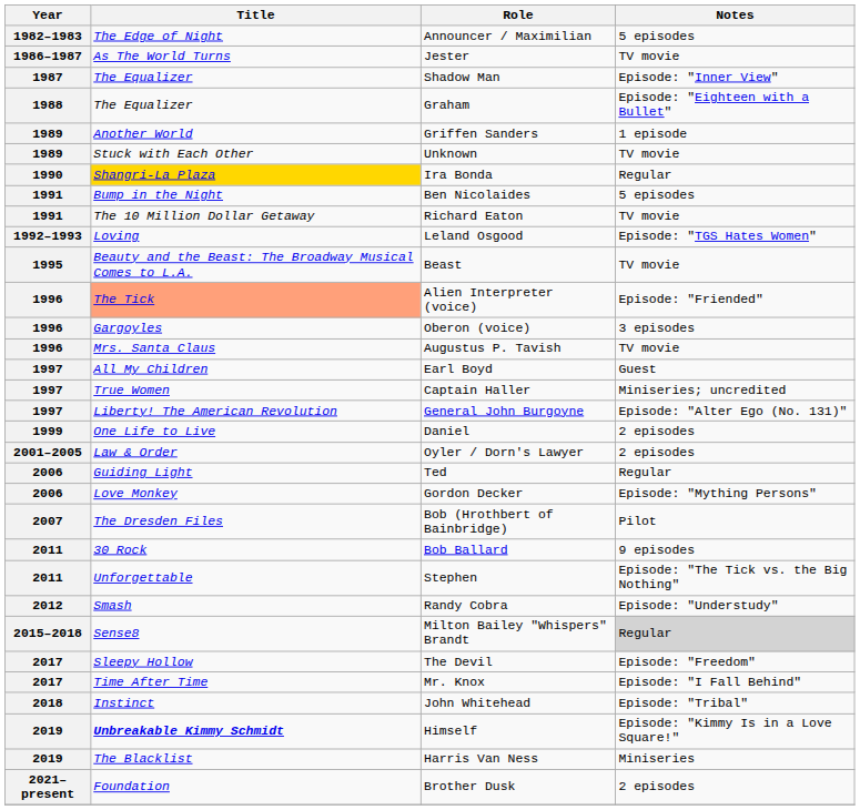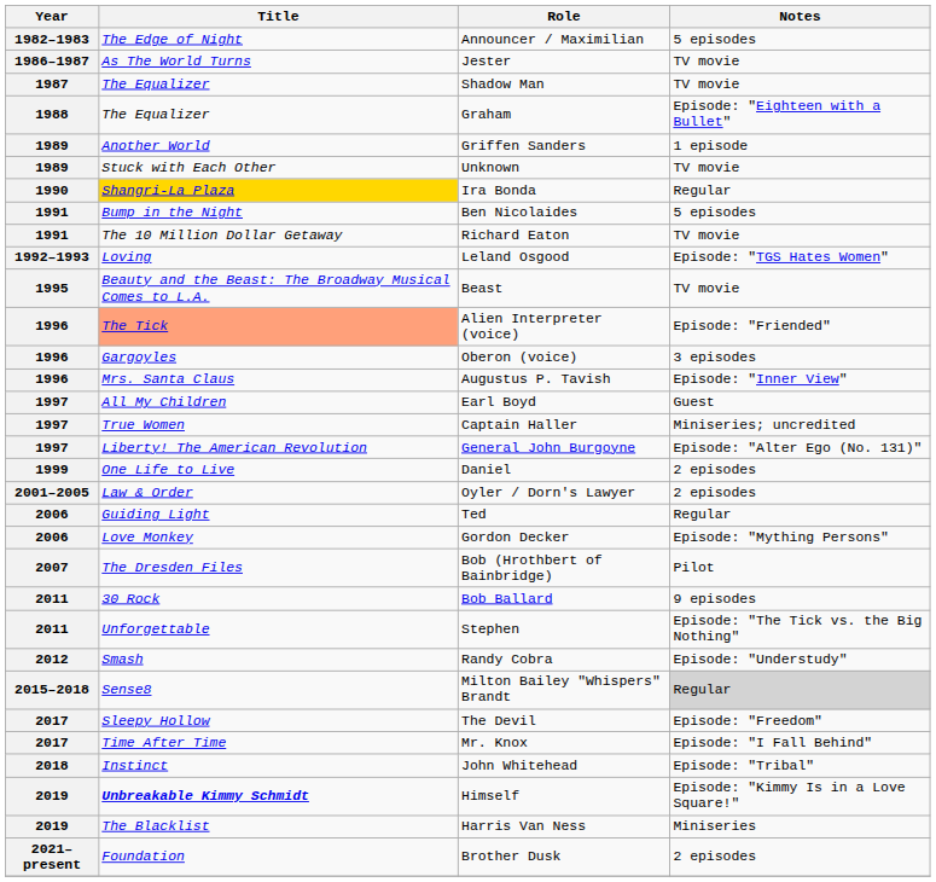 <table class="wikitable sortable plainrowheaders">
 <tr>
 <th scope="col">Year</th>
 <th scope="col">Title</th>
 <th scope="col">Role</th>
 <th scope="col" class="unsortable">Notes</th>
 </tr>
 <tr>
 <th scope="row" align="left">1982–1983</th>
 <td><em><a href='#'>The Edge of Night</a></em></td>
 <td>Announcer / Maximilian</td>
 <td>5 episodes</td>
 </tr>
 <tr>
 <th scope="row" align="left">1986–1987</th>
 <td><em><a href='#'>As The World Turns</a></em></td>
 <td>Jester</td>
 <td>TV movie</td>
 </tr>
 <tr>
 <th scope="row" align="left">1987</th>
 <td><em><a href='#'>The Equalizer</a></em></td>
 <td>Shadow Man</td>
-<td>Episode: "<a href='#'>Inner View</a>"</td>
+<td>TV movie</td>
 </tr>
 <tr>
 <th scope="row" align="left">1988</th>
 <td><em>The Equalizer</em></td>
 <td>Graham</td>
 <td>Episode: "<a href='#'>Eighteen with a Bullet</a>"</td>
 </tr>
 <tr>
 <th scope="row" align="left">1989</th>
 <td><em><a href='#'>Another World</a></em></td>
 <td>Griffen Sanders</td>
 <td>1 episode</td>
 </tr>
 <tr>
 <th scope="row" align="left">1989</th>
 <td><em>Stuck with Each Other</em></td>
 <td>Unknown</td>
 <td>TV movie</td>
 </tr>
 <tr>
 <th scope="row" align="left">1990</th>
 <td style="background: gold;"><em><a href='#'>Shangri-La Plaza</a></em></td>
 <td>Ira Bonda</td>
 <td>Regular</td>
 </tr>
 <tr>
 <th scope="row" align="left">1991</th>
 <td><em><a href='#'>Bump in the Night</a></em></td>
 <td>Ben Nicolaides</td>
 <td>5 episodes</td>
 </tr>
 <tr>
 <th scope="row" align="left">1991</th>
 <td><em>The 10 Million Dollar Getaway</em></td>
 <td>Richard Eaton</td>
 <td>TV movie</td>
 </tr>
 <tr>
 <th scope="row" align="left">1992–1993</th>
 <td><em><a href='#'>Loving</a></em></td>
 <td>Leland Osgood</td>
 <td>Episode: "<a href='#'>TGS Hates Women</a>"</td>
 </tr>
 <tr>
 <th scope="row" align="left">1995</th>
 <td><em><a href='#'>Beauty and the Beast: The Broadway Musical Comes to L.A.</a></em></td>
 <td>Beast</td>
 <td>TV movie</td>
 </tr>
 <tr>
 <th scope="row" align="left">1996</th>
 <td style="background: lightsalmon;"><em><a href='#'>The Tick</a></em></td>
 <td>Alien Interpreter (voice)</td>
 <td>Episode: "Friended"</td>
 </tr>
 <tr>
 <th scope="row" align="left">1996</th>
 <td><em><a href='#'>Gargoyles</a></em></td>
 <td>Oberon (voice)</td>
 <td>3 episodes</td>
 </tr>
 <tr>
 <th scope="row" align="left">1996</th>
 <td><em><a href='#'>Mrs. Santa Claus</a></em></td>
 <td>Augustus P. Tavish</td>
-<td>TV movie</td>
+<td>Episode: "<a href='#'>Inner View</a>"</td>
 </tr>
 <tr>
 <th scope="row" align="left">1997</th>
 <td><em><a href='#'>All My Children</a></em></td>
 <td>Earl Boyd</td>
 <td>Guest</td>
 </tr>
 <tr>
 <th scope="row" align="left">1997</th>
 <td><em><a href='#'>True Women</a></em></td>
 <td>Captain Haller</td>
 <td>Miniseries; uncredited</td>
 </tr>
 <tr>
 <th scope="row" align="left">1997</th>
 <td><em><a href='#'>Liberty! The American Revolution</a></em></td>
 <td><a href='#'>General John Burgoyne</a></td>
 <td>Episode: "Alter Ego (No. 131)"</td>
 </tr>
 <tr>
 <th scope="row" align="left">1999</th>
 <td><em><a href='#'>One Life to Live</a></em></td>
 <td>Daniel</td>
 <td>2 episodes</td>
 </tr>
 <tr>
 <th scope="row" align="left">2001–2005</th>
 <td><em><a href='#'>Law & Order</a></em></td>
 <td>Oyler / Dorn's Lawyer</td>
 <td>2 episodes</td>
 </tr>
 <tr>
 <th scope="row" align="left">2006</th>
 <td><em><a href='#'>Guiding Light</a></em></td>
 <td>Ted</td>
 <td>Regular</td>
 </tr>
 <tr>
 <th scope="row" align="left">2006</th>
 <td><em><a href='#'>Love Monkey</a></em></td>
 <td>Gordon Decker</td>
 <td>Episode: "Mything Persons"</td>
 </tr>
 <tr>
 <th scope="row" align="left">2007</th>
 <td><em><a href='#'>The Dresden Files</a></em></td>
 <td>Bob (Hrothbert of Bainbridge)</td>
 <td>Pilot</td>
 </tr>
 <tr>
 <th scope="row" align="left">2011</th>
 <td><em><a href='#'>30 Rock</a></em></td>
 <td><a href='#'>Bob Ballard</a></td>
 <td>9 episodes</td>
 </tr>
 <tr>
 <th scope="row" align="left">2011</th>
 <td><em><a href='#'>Unforgettable</a></em></td>
 <td>Stephen</td>
 <td>Episode: "The Tick vs. the Big Nothing"</td>
 </tr>
 <tr>
 <th scope="row" align="left">2012</th>
 <td><em><a href='#'>Smash</a></em></td>
 <td>Randy Cobra</td>
 <td>Episode: "Understudy"</td>
 </tr>
 <tr>
 <th scope="row" align="left">2015–2018</th>
 <td><em><a href='#'>Sense8</a></em></td>
 <td>Milton Bailey "Whispers" Brandt</td>
 <td style="background: lightgrey;">Regular</td>
 </tr>
 <tr>
 <th scope="row" align="left">2017</th>
 <td><em><a href='#'>Sleepy Hollow</a></em></td>
 <td>The Devil</td>
 <td>Episode: "Freedom"</td>
 </tr>
 <tr>
 <th scope="row" align="left">2017</th>
 <td><em><a href='#'>Time After Time</a></em></td>
 <td>Mr. Knox</td>
 <td>Episode: "I Fall Behind"</td>
 </tr>
 <tr>
 <th scope="row" align="left">2018</th>
 <td><em><a href='#'>Instinct</a></em></td>
 <td>John Whitehead</td>
 <td>Episode: "Tribal"</td>
 </tr>
 <tr>
 <th scope="row" align="left">2019</th>
 <td><strong><em><a href='#'>Unbreakable Kimmy Schmidt</a></em></strong></td>
 <td>Himself</td>
 <td>Episode: "Kimmy Is in a Love Square!"</td>
 </tr>
 <tr>
 <th scope="row" align="left">2019</th>
 <td><em><a href='#'>The Blacklist</a></em></td>
 <td>Harris Van Ness</td>
 <td>Miniseries</td>
 </tr>
 <tr>
 <th scope="row" align="left">2021–present</th>
 <td><em><a href='#'>Foundation</a></em></td>
 <td>Brother Dusk</td>
 <td>2 episodes</td>
 </tr>
 <tr>
 </tr>
 </table>
